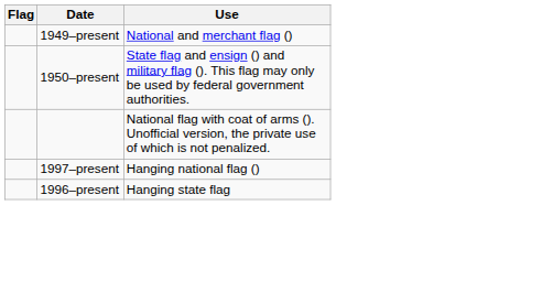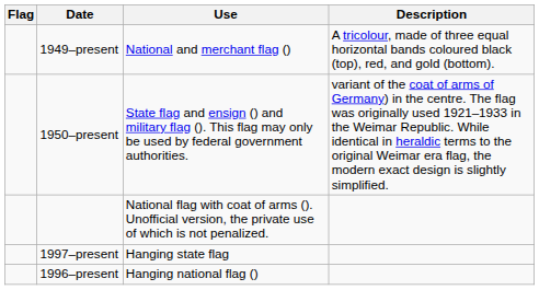 <table class="wikitable">
 <tr>
 <th>Flag</th>
 <th style="width:100px">Date</th>
 <th style="width:250px">Use</th>
+<th style="width:250px">Description</th>
 </tr>
 <tr>
 <td></td>
 <td>1949–present</td>
 <td><a href='#'>National</a> and <a href='#'>merchant flag</a> ()</td>
+<td>A <a href='#'>tricolour</a>, made of three equal horizontal bands coloured black (top), red, and gold (bottom).</td>
 </tr>
 <tr>
 <td></td>
 <td>1950–present</td>
 <td><a href='#'>State flag</a> and <a href='#'>ensign</a> () and <a href='#'>military flag</a> (). This flag may only be used by federal government authorities.</td>
+<td>variant of the <a href='#'>coat of arms of Germany</a>) in the centre. The flag was originally used 1921–1933 in the Weimar Republic. While identical in <a href='#'>heraldic</a> terms to the original Weimar era flag, the modern exact design is slightly simplified.</td>
 </tr>
 <tr>
 <td></td>
 <td></td>
 <td>National flag with coat of arms (). Unofficial version, the private use of which is not penalized.</td>
+<td></td>
 </tr>
 <tr>
 <td></td>
 <td>1997–present</td>
-<td>Hanging national flag ()</td>
+<td>Hanging state flag</td>
+<td></td>
 </tr>
 <tr>
 <td></td>
 <td>1996–present</td>
-<td>Hanging state flag</td>
+<td>Hanging national flag ()</td>
+<td></td>
 </tr>
 </table>
